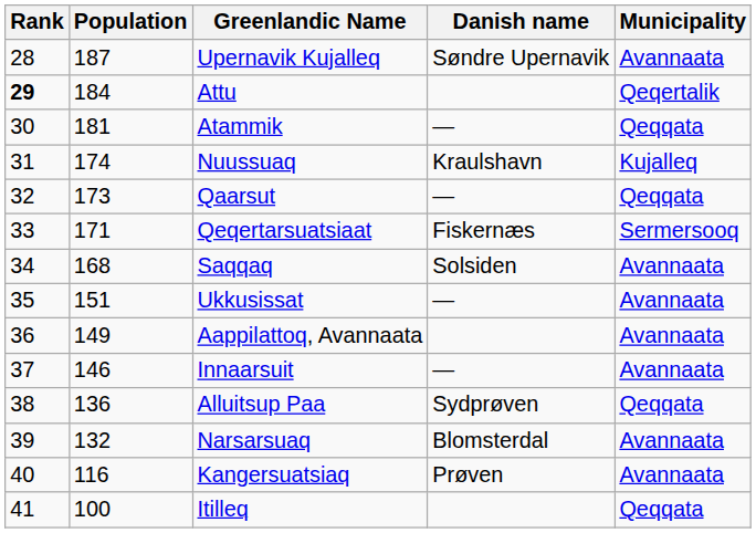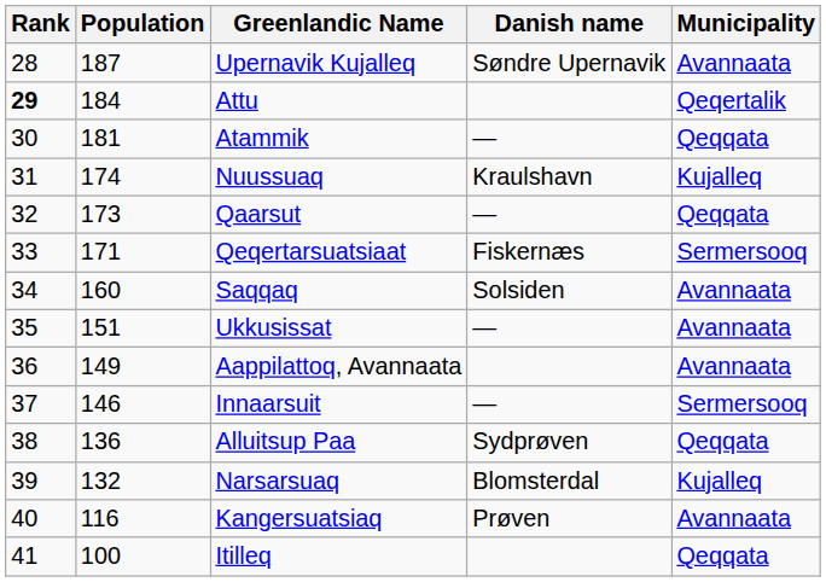 <table class="sortable wikitable">
 <tr>
 <th>Rank</th>
 <th>Population</th>
 <th>Greenlandic Name</th>
 <th>Danish name</th>
 <th>Municipality</th>
 </tr>
 <tr>
 <td>28</td>
 <td>187</td>
 <td><a href='#'>Upernavik Kujalleq</a></td>
 <td>Søndre Upernavik</td>
 <td><a href='#'>Avannaata</a></td>
 </tr>
 <tr>
 <td><strong>29</strong></td>
 <td>184</td>
 <td><a href='#'>Attu</a></td>
 <td></td>
 <td><a href='#'>Qeqertalik</a></td>
 </tr>
 <tr>
 <td>30</td>
 <td>181</td>
 <td><a href='#'>Atammik</a></td>
 <td>—</td>
 <td><a href='#'>Qeqqata</a></td>
 </tr>
 <tr>
 <td>31</td>
 <td>174</td>
 <td><a href='#'>Nuussuaq</a></td>
 <td>Kraulshavn</td>
 <td><a href='#'>Kujalleq</a></td>
 </tr>
 <tr>
 <td>32</td>
 <td>173</td>
 <td><a href='#'>Qaarsut</a></td>
 <td>—</td>
 <td><a href='#'>Qeqqata</a></td>
 </tr>
 <tr>
 <td>33</td>
 <td>171</td>
 <td><a href='#'>Qeqertarsuatsiaat</a></td>
 <td>Fiskernæs</td>
 <td><a href='#'>Sermersooq</a></td>
 </tr>
 <tr>
 <td>34</td>
-<td>168</td>
+<td>160</td>
 <td><a href='#'>Saqqaq</a></td>
 <td>Solsiden</td>
 <td><a href='#'>Avannaata</a></td>
 </tr>
 <tr>
 <td>35</td>
 <td>151</td>
 <td><a href='#'>Ukkusissat</a></td>
 <td>—</td>
 <td><a href='#'>Avannaata</a></td>
 </tr>
 <tr>
 <td>36</td>
 <td>149</td>
 <td><a href='#'>Aappilattoq</a>, Avannaata</td>
 <td></td>
 <td><a href='#'>Avannaata</a></td>
 </tr>
 <tr>
 <td>37</td>
 <td>146</td>
 <td><a href='#'>Innaarsuit</a></td>
 <td>—</td>
-<td><a href='#'>Avannaata</a></td>
+<td><a href='#'>Sermersooq</a></td>
 </tr>
 <tr>
 <td>38</td>
 <td>136</td>
 <td><a href='#'>Alluitsup Paa</a></td>
 <td>Sydprøven</td>
 <td><a href='#'>Qeqqata</a></td>
 </tr>
 <tr>
 <td>39</td>
 <td>132</td>
 <td><a href='#'>Narsarsuaq</a></td>
 <td>Blomsterdal</td>
-<td><a href='#'>Avannaata</a></td>
+<td><a href='#'>Kujalleq</a></td>
 </tr>
 <tr>
 <td>40</td>
 <td>116</td>
 <td><a href='#'>Kangersuatsiaq</a></td>
 <td>Prøven</td>
 <td><a href='#'>Avannaata</a></td>
 </tr>
 <tr>
 <td>41</td>
 <td>100</td>
 <td><a href='#'>Itilleq</a></td>
 <td></td>
 <td><a href='#'>Qeqqata</a></td>
 </tr>
 </table>
